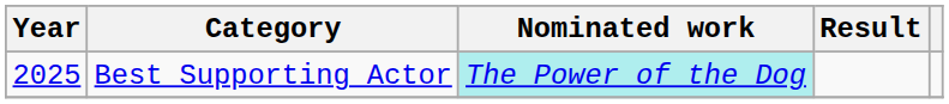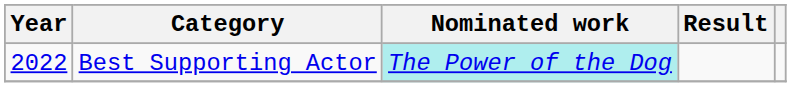 <table class="wikitable">
 <tr>
 <th scope="col">Year</th>
 <th scope="col">Category</th>
 <th scope="col">Nominated work</th>
 <th style="col">Result</th>
 <th style="col"></th>
 </tr>
 <tr>
-<td><a href='#'>2025</a></td>
+<td><a href='#'>2022</a></td>
 <td><a href='#'>Best Supporting Actor</a></td>
 <td style="background: paleturquoise;"><em><a href='#'>The Power of the Dog</a></em></td>
 <td></td>
 <td></td>
 </tr>
 <tr>
 </tr>
 </table>
